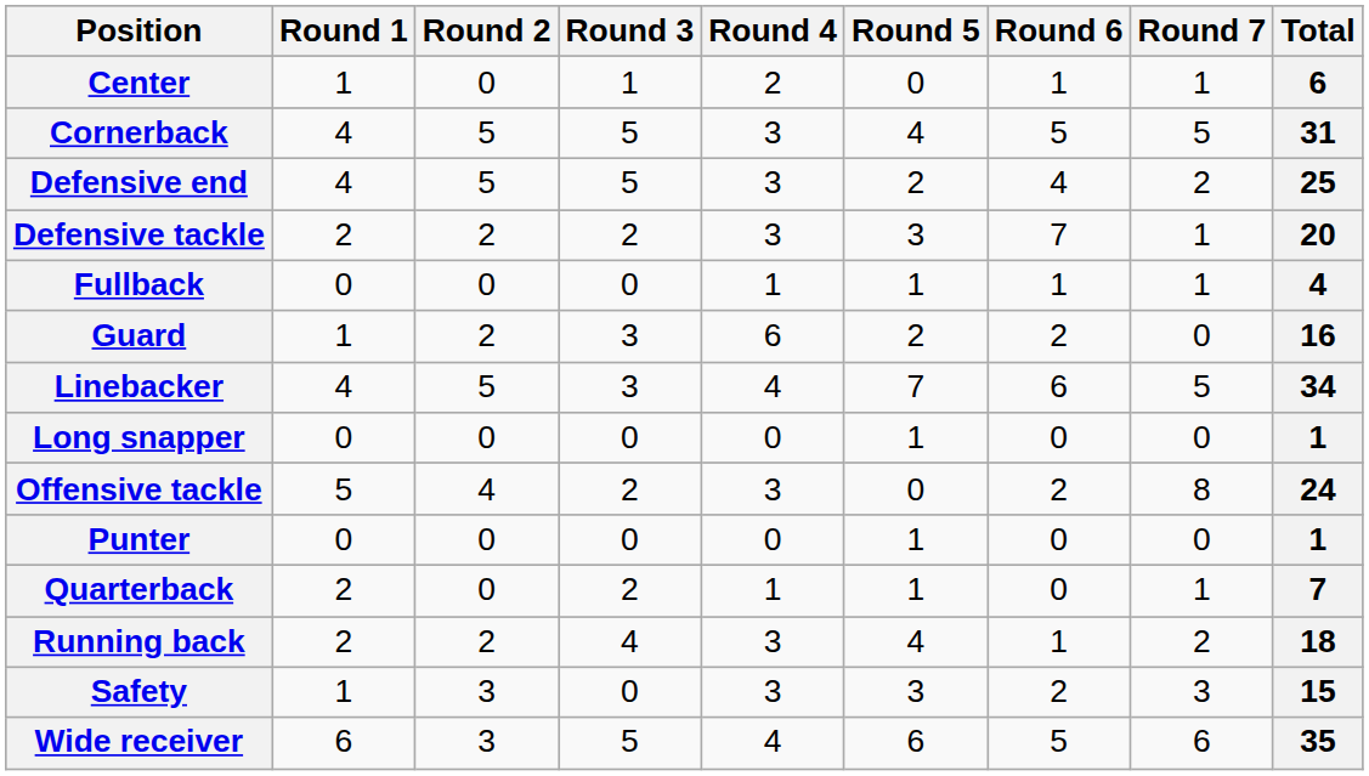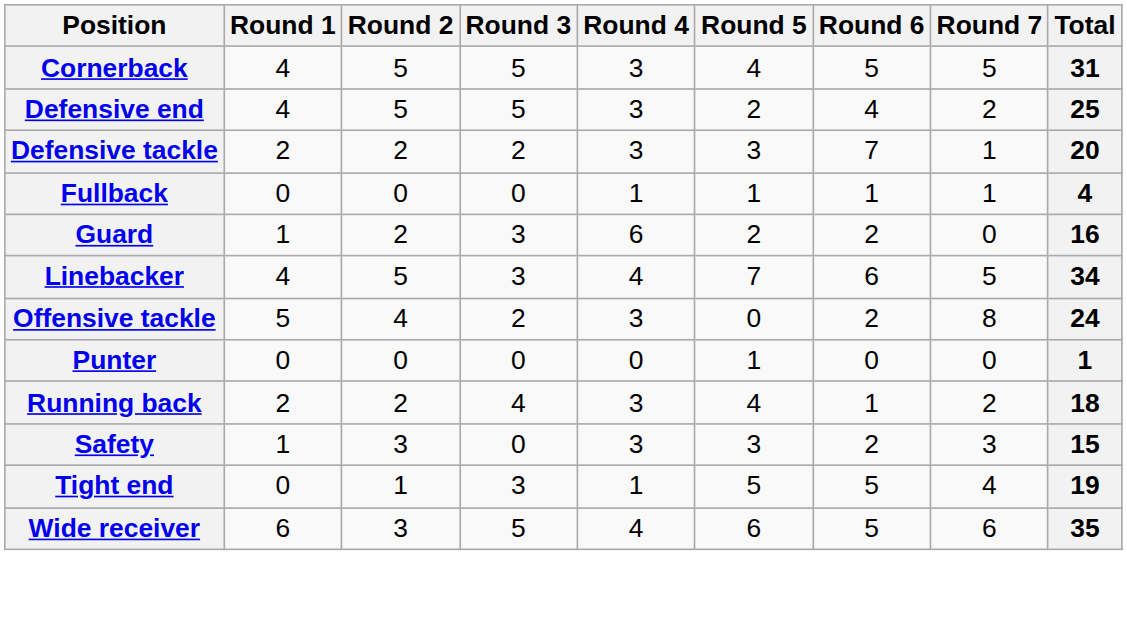 <table class="wikitable sortable" style="text-align:center">
 <tr>
 <th>Position</th>
 <th>Round 1</th>
 <th>Round 2</th>
 <th>Round 3</th>
 <th>Round 4</th>
 <th>Round 5</th>
 <th>Round 6</th>
 <th>Round 7</th>
 <th>Total</th>
-</tr>
-<tr>
-<th><a href='#'>Center</a></th>
-<td>1</td>
-<td>0</td>
-<td>1</td>
-<td>2</td>
-<td>0</td>
-<td>1</td>
-<td>1</td>
-<td style="background:#f2f2f2; text-align:center;"><strong>6</strong></td>
 </tr>
 <tr>
 <th><a href='#'>Cornerback</a></th>
 <td>4</td>
 <td>5</td>
 <td>5</td>
 <td>3</td>
 <td>4</td>
 <td>5</td>
 <td>5</td>
 <td style="background:#f2f2f2; text-align:center;"><strong>31</strong></td>
 </tr>
 <tr>
 <th><a href='#'>Defensive end</a></th>
 <td>4</td>
 <td>5</td>
 <td>5</td>
 <td>3</td>
 <td>2</td>
 <td>4</td>
 <td>2</td>
 <td style="background:#f2f2f2; text-align:center;"><strong>25</strong></td>
 </tr>
 <tr>
 <th><a href='#'>Defensive tackle</a></th>
 <td>2</td>
 <td>2</td>
 <td>2</td>
 <td>3</td>
 <td>3</td>
 <td>7</td>
 <td>1</td>
 <td style="background:#f2f2f2; text-align:center;"><strong>20</strong></td>
 </tr>
 <tr>
 <th><a href='#'>Fullback</a></th>
 <td>0</td>
 <td>0</td>
 <td>0</td>
 <td>1</td>
 <td>1</td>
 <td>1</td>
 <td>1</td>
 <td style="background:#f2f2f2; text-align:center;"><strong>4</strong></td>
 </tr>
 <tr>
 <th><a href='#'>Guard</a></th>
 <td>1</td>
 <td>2</td>
 <td>3</td>
 <td>6</td>
 <td>2</td>
 <td>2</td>
 <td>0</td>
 <td style="background:#f2f2f2; text-align:center;"><strong>16</strong></td>
 </tr>
 <tr>
 <th><a href='#'>Linebacker</a></th>
 <td>4</td>
 <td>5</td>
 <td>3</td>
 <td>4</td>
 <td>7</td>
 <td>6</td>
 <td>5</td>
 <td style="background:#f2f2f2; text-align:center;"><strong>34</strong></td>
 </tr>
 <tr>
-<th><a href='#'>Long snapper</a></th>
-<td>0</td>
-<td>0</td>
-<td>0</td>
-<td>0</td>
-<td>1</td>
-<td>0</td>
-<td>0</td>
-<td style="background:#f2f2f2; text-align:center;"><strong>1</strong></td>
-</tr>
-<tr>
 <th><a href='#'>Offensive tackle</a></th>
 <td>5</td>
 <td>4</td>
 <td>2</td>
 <td>3</td>
 <td>0</td>
 <td>2</td>
 <td>8</td>
 <td style="background:#f2f2f2; text-align:center;"><strong>24</strong></td>
 </tr>
 <tr>
 <th><a href='#'>Punter</a></th>
 <td>0</td>
 <td>0</td>
 <td>0</td>
 <td>0</td>
 <td>1</td>
 <td>0</td>
 <td>0</td>
 <td style="background:#f2f2f2; text-align:center;"><strong>1</strong></td>
-</tr>
-<tr>
-<th><a href='#'>Quarterback</a></th>
-<td>2</td>
-<td>0</td>
-<td>2</td>
-<td>1</td>
-<td>1</td>
-<td>0</td>
-<td>1</td>
-<td style="background:#f2f2f2; text-align:center;"><strong>7</strong></td>
 </tr>
 <tr>
 <th><a href='#'>Running back</a></th>
 <td>2</td>
 <td>2</td>
 <td>4</td>
 <td>3</td>
 <td>4</td>
 <td>1</td>
 <td>2</td>
 <td style="background:#f2f2f2; text-align:center;"><strong>18</strong></td>
 </tr>
 <tr>
 <th><a href='#'>Safety</a></th>
 <td>1</td>
 <td>3</td>
 <td>0</td>
 <td>3</td>
 <td>3</td>
 <td>2</td>
 <td>3</td>
 <td style="background:#f2f2f2; text-align:center;"><strong>15</strong></td>
 </tr>
 <tr>
+<th><a href='#'>Tight end</a></th>
+<td>0</td>
+<td>1</td>
+<td>3</td>
+<td>1</td>
+<td>5</td>
+<td>5</td>
+<td>4</td>
+<td style="background:#f2f2f2; text-align:center;"><strong>19</strong></td>
+</tr>
+<tr>
 <th><a href='#'>Wide receiver</a></th>
 <td>6</td>
 <td>3</td>
 <td>5</td>
 <td>4</td>
 <td>6</td>
 <td>5</td>
 <td>6</td>
 <td style="background:#f2f2f2; text-align:center;"><strong>35</strong></td>
 </tr>
 </table>
